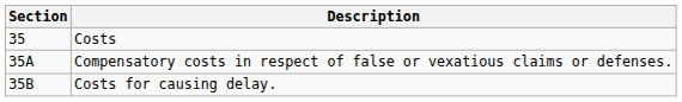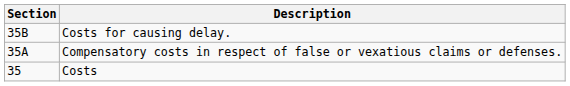 <table class="wikitable">
 <tr>
 <th>Section</th>
 <th>Description</th>
 </tr>
 <tr>
-<td>35</td>
-<td>Costs</td>
+<td>35B</td>
+<td>Costs for causing delay.</td>
 </tr>
 <tr>
 <td>35A</td>
 <td>Compensatory costs in respect of false or vexatious claims or defenses.</td>
 </tr>
 <tr>
-<td>35B</td>
-<td>Costs for causing delay.</td>
+<td>35</td>
+<td>Costs</td>
 </tr>
 </table>
